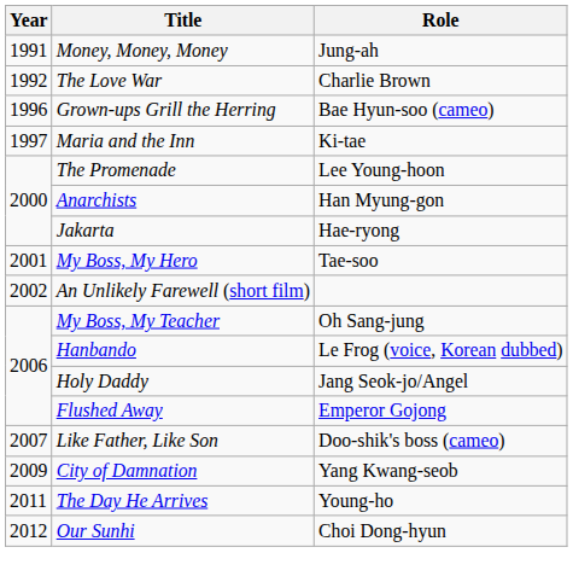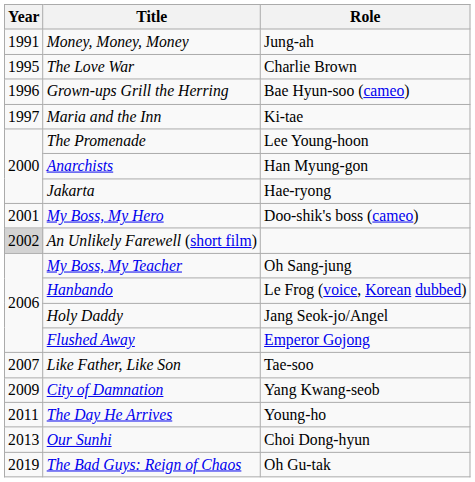 <table class="wikitable sortable">
 <tr>
 <th>Year</th>
 <th>Title</th>
 <th>Role</th>
 </tr>
 <tr>
 <td>1991</td>
 <td><em>Money, Money, Money</em></td>
 <td>Jung-ah</td>
 </tr>
 <tr>
-<td>1992</td>
+<td>1995</td>
 <td><em>The Love War</em></td>
 <td>Charlie Brown</td>
 </tr>
 <tr>
 <td>1996</td>
 <td><em>Grown-ups Grill the Herring</em> </td>
 <td>Bae Hyun-soo (<a href='#'>cameo</a>)</td>
 </tr>
 <tr>
 <td>1997</td>
 <td><em>Maria and the Inn</em></td>
 <td>Ki-tae</td>
 </tr>
 <tr>
 <td rowspan=3>2000</td>
 <td><em>The Promenade</em></td>
 <td>Lee Young-hoon</td>
 </tr>
 <tr>
 <td><em><a href='#'>Anarchists</a></em></td>
 <td>Han Myung-gon</td>
 </tr>
 <tr>
 <td><em>Jakarta</em></td>
 <td>Hae-ryong</td>
 </tr>
 <tr>
 <td>2001</td>
 <td><em><a href='#'>My Boss, My Hero</a></em></td>
-<td>Tae-soo</td>
+<td>Doo-shik's boss (<a href='#'>cameo</a>)</td>
 </tr>
 <tr>
-<td>2002</td>
+<td style="background: lightgrey;">2002</td>
 <td><em>An Unlikely Farewell</em> (<a href='#'>short film</a>)</td>
 <td></td>
 </tr>
 <tr>
 <td rowspan=4>2006</td>
 <td><em><a href='#'>My Boss, My Teacher</a></em></td>
 <td>Oh Sang-jung</td>
 </tr>
 <tr>
 <td><em><a href='#'>Hanbando</a></em></td>
 <td>Le Frog (<a href='#'>voice</a>, <a href='#'>Korean</a> <a href='#'>dubbed</a>)</td>
 </tr>
 <tr>
 <td><em>Holy Daddy</em></td>
 <td>Jang Seok-jo/Angel</td>
 </tr>
 <tr>
 <td><em><a href='#'>Flushed Away</a></em></td>
 <td><a href='#'>Emperor Gojong</a></td>
 </tr>
 <tr>
 <td>2007</td>
 <td><em>Like Father, Like Son</em></td>
-<td>Doo-shik's boss (<a href='#'>cameo</a>)</td>
+<td>Tae-soo</td>
 </tr>
 <tr>
 <td>2009</td>
 <td><em><a href='#'>City of Damnation</a></em></td>
 <td>Yang Kwang-seob</td>
 </tr>
 <tr>
 <td>2011</td>
 <td><em><a href='#'>The Day He Arrives</a></em></td>
 <td>Young-ho</td>
 </tr>
 <tr>
-<td>2012</td>
+<td>2013</td>
 <td><em><a href='#'>Our Sunhi</a></em></td>
 <td>Choi Dong-hyun</td>
 </tr>
+<tr>
+<td>2019</td>
+<td><em><a href='#'>The Bad Guys: Reign of Chaos</a></em></td>
+<td>Oh Gu-tak</td>
+</tr>
 </table>
